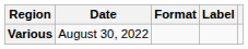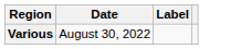 <table class="wikitable plainrowheaders">
 <tr>
 <th scope="col">Region</th>
 <th scope="col">Date</th>
-<th scope="col">Format</th>
 <th scope="col">Label</th>
 <th scope="col"></th>
 </tr>
 <tr>
 <th scope="row">Various</th>
 <td>August 30, 2022</td>
 <td></td>
-<td></td>
 <td style="text-align:center"></td>
 </tr>
 </table>
